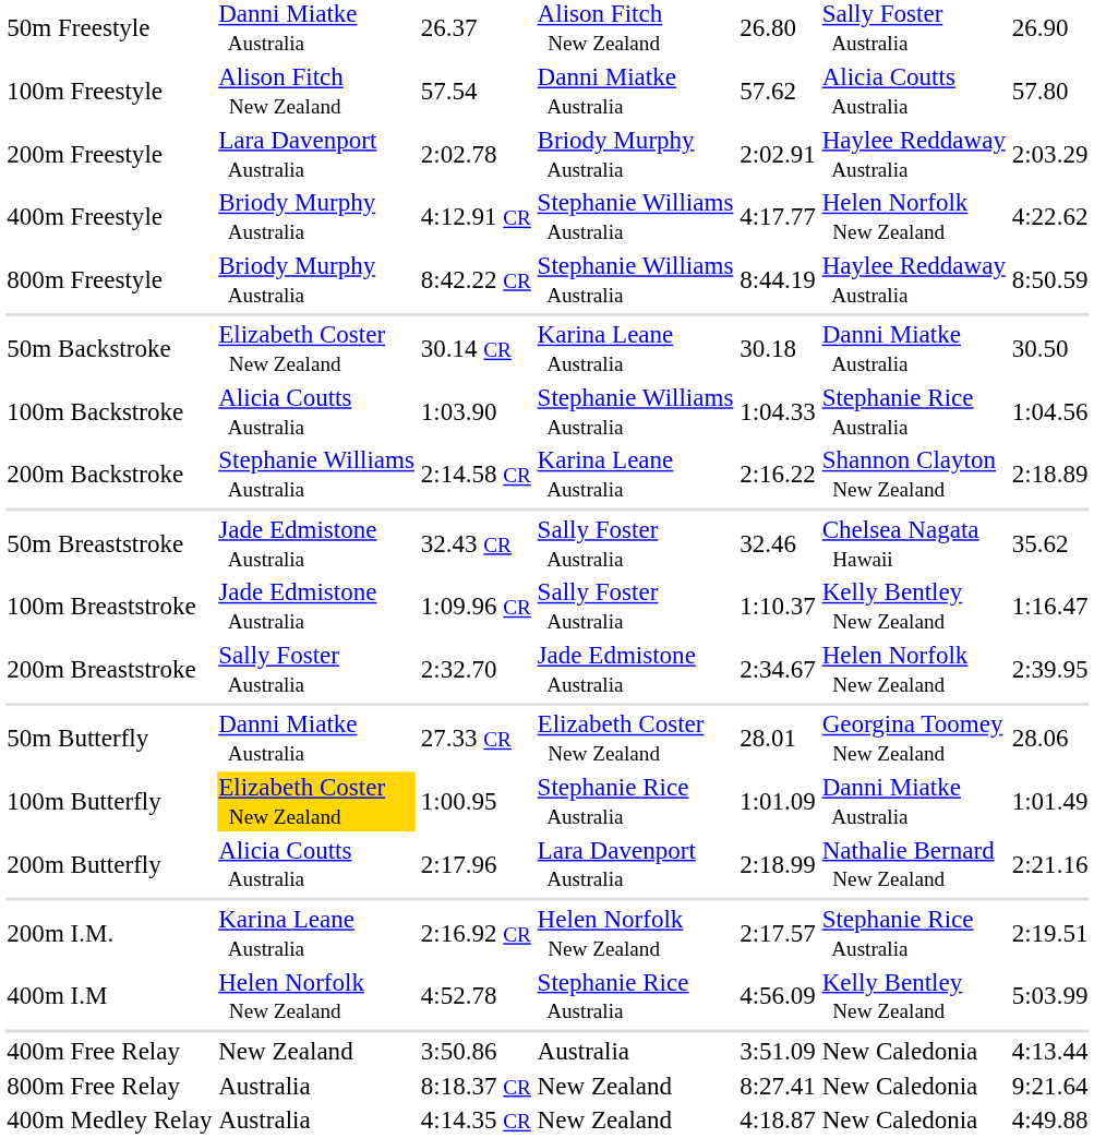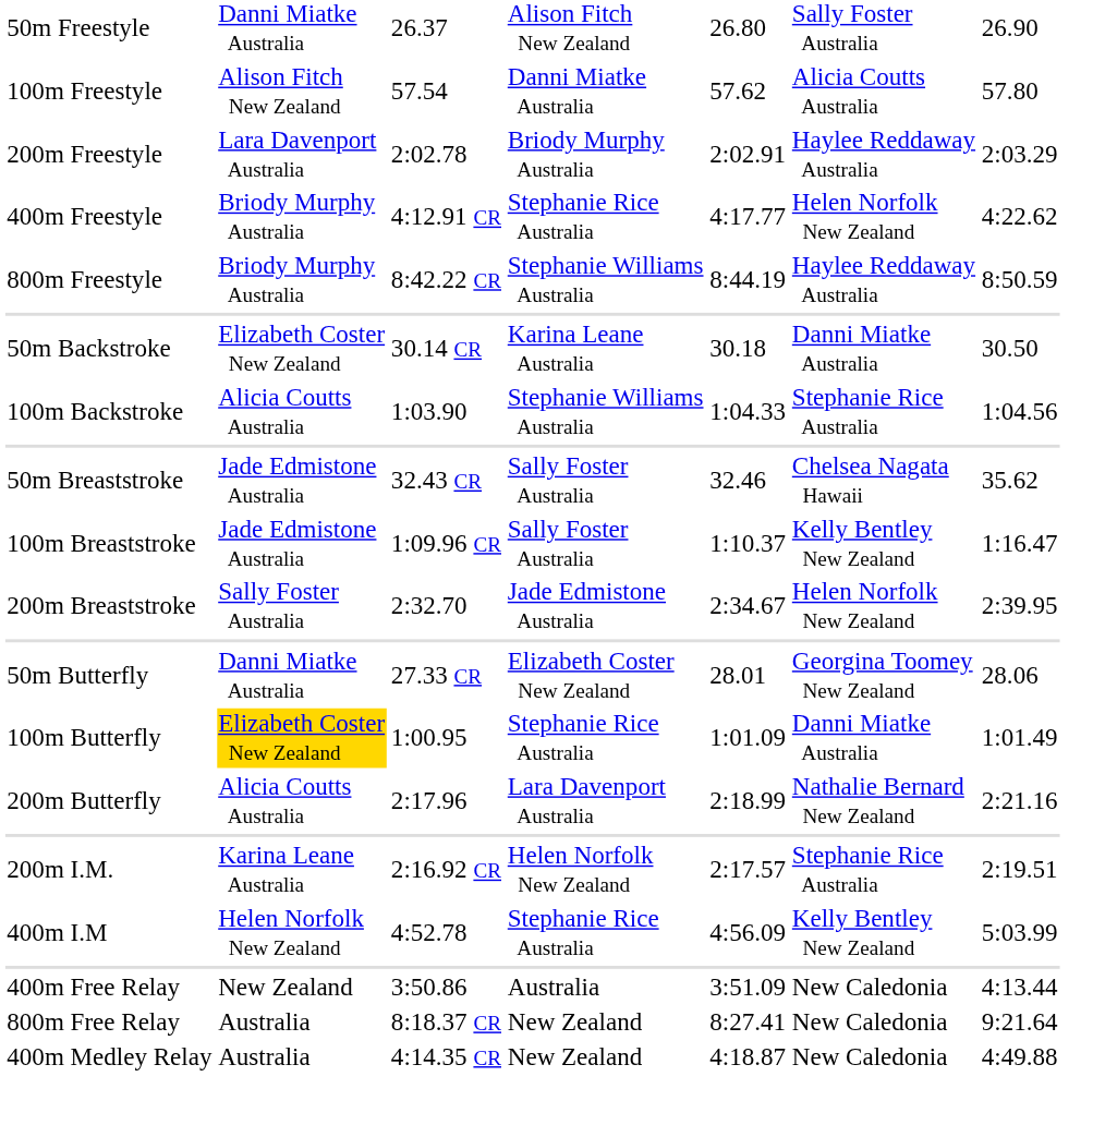 <table>
 <tr>
 <td>50m Freestyle</td>
 <td><a href='#'>Danni Miatke</a> <small><br>    Australia</small></td>
 <td>26.37</td>
 <td><a href='#'>Alison Fitch</a> <small><br>    New Zealand</small></td>
 <td>26.80</td>
 <td><a href='#'>Sally Foster</a> <small><br>    Australia</small></td>
 <td>26.90</td>
 </tr>
 <tr>
 <td>100m Freestyle</td>
 <td><a href='#'>Alison Fitch</a> <small><br>    New Zealand</small></td>
 <td>57.54</td>
 <td><a href='#'>Danni Miatke</a> <small><br>    Australia</small></td>
 <td>57.62</td>
 <td><a href='#'>Alicia Coutts</a> <small><br>    Australia</small></td>
 <td>57.80</td>
 </tr>
 <tr>
 <td>200m Freestyle</td>
 <td><a href='#'>Lara Davenport</a> <small><br>    Australia</small></td>
 <td>2:02.78</td>
 <td><a href='#'>Briody Murphy</a> <small><br>    Australia</small></td>
 <td>2:02.91</td>
 <td><a href='#'>Haylee Reddaway</a> <small><br>    Australia</small></td>
 <td>2:03.29</td>
 </tr>
 <tr>
 <td>400m Freestyle</td>
 <td><a href='#'>Briody Murphy</a> <small><br>    Australia</small></td>
 <td>4:12.91 <small> <a href='#'>CR</a> </small></td>
-<td><a href='#'>Stephanie Williams</a> <small><br>    Australia</small></td>
+<td><a href='#'>Stephanie Rice</a> <small><br>    Australia</small></td>
 <td>4:17.77</td>
 <td><a href='#'>Helen Norfolk</a> <small><br>    New Zealand</small></td>
 <td>4:22.62</td>
 </tr>
 <tr>
 <td>800m Freestyle</td>
 <td><a href='#'>Briody Murphy</a> <small><br>    Australia</small></td>
 <td>8:42.22 <small> <a href='#'>CR</a> </small></td>
 <td><a href='#'>Stephanie Williams</a> <small><br>    Australia</small></td>
 <td>8:44.19</td>
 <td><a href='#'>Haylee Reddaway</a> <small><br>    Australia</small></td>
 <td>8:50.59</td>
 </tr>
 <tr bgcolor=#DDDDDD>
 <td colspan=7></td>
 </tr>
 <tr>
 <td>50m Backstroke</td>
 <td><a href='#'>Elizabeth Coster</a> <small><br>    New Zealand</small></td>
 <td>30.14 <small> <a href='#'>CR</a> </small></td>
 <td><a href='#'>Karina Leane</a> <small><br>    Australia</small></td>
 <td>30.18</td>
 <td><a href='#'>Danni Miatke</a> <small><br>    Australia</small></td>
 <td>30.50</td>
 </tr>
 <tr>
 <td>100m Backstroke</td>
 <td><a href='#'>Alicia Coutts</a> <small><br>    Australia</small></td>
 <td>1:03.90</td>
 <td><a href='#'>Stephanie Williams</a> <small><br>    Australia</small></td>
 <td>1:04.33</td>
 <td><a href='#'>Stephanie Rice</a> <small><br>    Australia</small></td>
 <td>1:04.56</td>
-</tr>
-<tr>
-<td>200m Backstroke</td>
-<td><a href='#'>Stephanie Williams</a> <small><br>    Australia</small></td>
-<td>2:14.58 <small> <a href='#'>CR</a> </small></td>
-<td><a href='#'>Karina Leane</a> <small><br>    Australia</small></td>
-<td>2:16.22</td>
-<td><a href='#'>Shannon Clayton</a> <small><br>    New Zealand</small></td>
-<td>2:18.89</td>
 </tr>
 <tr bgcolor=#DDDDDD>
 <td colspan=7></td>
 </tr>
 <tr>
 <td>50m Breaststroke</td>
 <td><a href='#'>Jade Edmistone</a> <small><br>    Australia</small></td>
 <td>32.43 <small> <a href='#'>CR</a> </small></td>
 <td><a href='#'>Sally Foster</a> <small><br>    Australia</small></td>
 <td>32.46</td>
 <td><a href='#'>Chelsea Nagata</a> <small><br>    Hawaii</small></td>
 <td>35.62</td>
 </tr>
 <tr>
 <td>100m Breaststroke</td>
 <td><a href='#'>Jade Edmistone</a> <small><br>    Australia</small></td>
 <td>1:09.96 <small> <a href='#'>CR</a> </small></td>
 <td><a href='#'>Sally Foster</a> <small><br>    Australia</small></td>
 <td>1:10.37</td>
 <td><a href='#'>Kelly Bentley</a> <small><br>    New Zealand</small></td>
 <td>1:16.47</td>
 </tr>
 <tr>
 <td>200m Breaststroke</td>
 <td><a href='#'>Sally Foster</a> <small><br>    Australia</small></td>
 <td>2:32.70</td>
 <td><a href='#'>Jade Edmistone</a> <small><br>    Australia</small></td>
 <td>2:34.67</td>
 <td><a href='#'>Helen Norfolk</a> <small><br>    New Zealand</small></td>
 <td>2:39.95</td>
 </tr>
 <tr bgcolor=#DDDDDD>
 <td colspan=7></td>
 </tr>
 <tr>
 <td>50m Butterfly</td>
 <td><a href='#'>Danni Miatke</a> <small><br>    Australia</small></td>
 <td>27.33 <small> <a href='#'>CR</a> </small></td>
 <td><a href='#'>Elizabeth Coster</a> <small><br>    New Zealand</small></td>
 <td>28.01</td>
 <td><a href='#'>Georgina Toomey</a> <small><br>    New Zealand</small></td>
 <td>28.06</td>
 </tr>
 <tr>
 <td>100m Butterfly</td>
 <td style="background: gold;"><a href='#'>Elizabeth Coster</a> <small><br>    New Zealand</small></td>
 <td>1:00.95</td>
 <td><a href='#'>Stephanie Rice</a> <small><br>    Australia</small></td>
 <td>1:01.09</td>
 <td><a href='#'>Danni Miatke</a> <small><br>    Australia</small></td>
 <td>1:01.49</td>
 </tr>
 <tr>
 <td>200m Butterfly</td>
 <td><a href='#'>Alicia Coutts</a> <small><br>    Australia</small></td>
 <td>2:17.96</td>
 <td><a href='#'>Lara Davenport</a> <small><br>    Australia</small></td>
 <td>2:18.99</td>
 <td><a href='#'>Nathalie Bernard</a> <small><br>    New Zealand</small></td>
 <td>2:21.16</td>
 </tr>
 <tr bgcolor=#DDDDDD>
 <td colspan=7></td>
 </tr>
 <tr>
 <td>200m I.M.</td>
 <td><a href='#'>Karina Leane</a> <small><br>    Australia</small></td>
 <td>2:16.92 <small> <a href='#'>CR</a> </small></td>
 <td><a href='#'>Helen Norfolk</a> <small><br>    New Zealand</small></td>
 <td>2:17.57</td>
 <td><a href='#'>Stephanie Rice</a> <small><br>    Australia</small></td>
 <td>2:19.51</td>
 </tr>
 <tr>
 <td>400m I.M</td>
 <td><a href='#'>Helen Norfolk</a> <small><br>    New Zealand</small></td>
 <td>4:52.78</td>
 <td><a href='#'>Stephanie Rice</a> <small><br>    Australia</small></td>
 <td>4:56.09</td>
 <td><a href='#'>Kelly Bentley</a> <small><br>    New Zealand</small></td>
 <td>5:03.99</td>
 </tr>
 <tr bgcolor=#DDDDDD>
 <td colspan=7></td>
 </tr>
 <tr>
 <td>400m Free Relay</td>
 <td> New Zealand</td>
 <td>3:50.86</td>
 <td> Australia</td>
 <td>3:51.09</td>
 <td> New Caledonia</td>
 <td>4:13.44</td>
 </tr>
 <tr>
 <td>800m Free Relay</td>
 <td> Australia</td>
 <td>8:18.37 <small> <a href='#'>CR</a> </small></td>
 <td> New Zealand</td>
 <td>8:27.41</td>
 <td> New Caledonia</td>
 <td>9:21.64</td>
 </tr>
 <tr>
 <td>400m Medley Relay</td>
 <td> Australia</td>
 <td>4:14.35 <small> <a href='#'>CR</a> </small></td>
 <td> New Zealand</td>
 <td>4:18.87</td>
 <td> New Caledonia</td>
 <td>4:49.88</td>
 </tr>
 <tr>
 </tr>
 </table>
